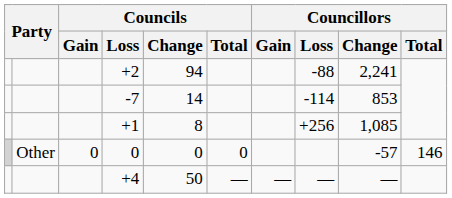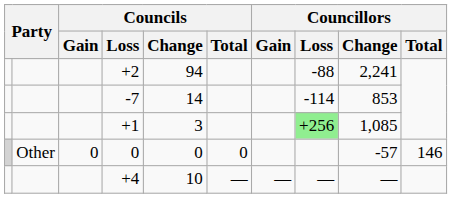 <table class="wikitable">
 <tr>
 <th colspan="2" rowspan="2">Party</th>
 <th colspan="4">Councils</th>
 <th colspan="4">Councillors</th>
 </tr>
 <tr>
 <th valign="top">Gain</th>
 <th valign="top">Loss</th>
 <th valign="top">Change</th>
 <th style="text-align: right;" valign="top">Total</th>
 <th valign="top">Gain</th>
 <th valign="top">Loss</th>
 <th style="text-align: right;" valign="top">Change</th>
 <th style="text-align: right;" valign="top">Total</th>
 </tr>
 <tr>
 <td></td>
 <td align="right"></td>
 <td align="right"></td>
 <td align="right">+2</td>
 <td align="right">94</td>
 <td align="right"></td>
 <td align="right"></td>
 <td align="right">-88</td>
 <td align="right">2,241</td>
 </tr>
 <tr>
 <td></td>
 <td align="right"></td>
 <td align="right"></td>
 <td align="right">-7</td>
 <td align="right">14</td>
 <td align="right"></td>
 <td align="right"></td>
 <td align="right">-114</td>
 <td align="right">853</td>
 </tr>
 <tr>
 <td></td>
 <td align="right"></td>
 <td align="right"></td>
 <td align="right">+1</td>
-<td align="right">8</td>
+<td align="right">3</td>
 <td align="right"></td>
 <td align="right"></td>
-<td align="right">+256</td>
+<td align="right" style="background: lightgreen;">+256</td>
 <td align="right">1,085</td>
 </tr>
 <tr>
 <td bgcolor="#d3d3d3"></td>
 <td>Other</td>
 <td align="right">0</td>
 <td align="right">0</td>
 <td align="right">0</td>
 <td align="right">0</td>
 <td align="right"></td>
 <td align="right"></td>
 <td align="right">-57</td>
 <td align="right">146</td>
 </tr>
 <tr>
 <td></td>
 <td align="right"></td>
 <td align="right"></td>
 <td align="right">+4</td>
-<td align="right">50</td>
+<td align="right">10</td>
 <td align="right">—</td>
 <td align="right">—</td>
 <td align="right">—</td>
 <td align="right">—</td>
 </tr>
 </table>
